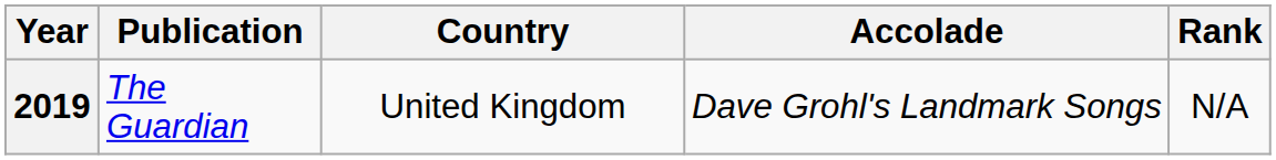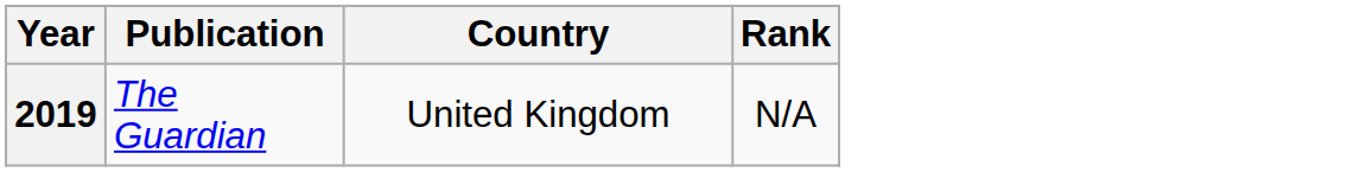 <table class="wikitable plainrowheaders" style="text-align:left;">
 <tr>
 <th scope="col">Year</th>
 <th scope="col" style="width:6em;">Publication</th>
 <th scope="col" style="width:10em;">Country</th>
-<th scope="col">Accolade</th>
 <th scope="col">Rank</th>
 </tr>
 <tr>
 <th scope="row">2019</th>
 <td><em><a href='#'>The Guardian</a></em></td>
 <td style="text-align:center;" rowspan="1">United Kingdom</td>
-<td><em>Dave Grohl's Landmark Songs</em></td>
 <td style="text-align:center;">N/A</td>
 </tr>
 </table>
